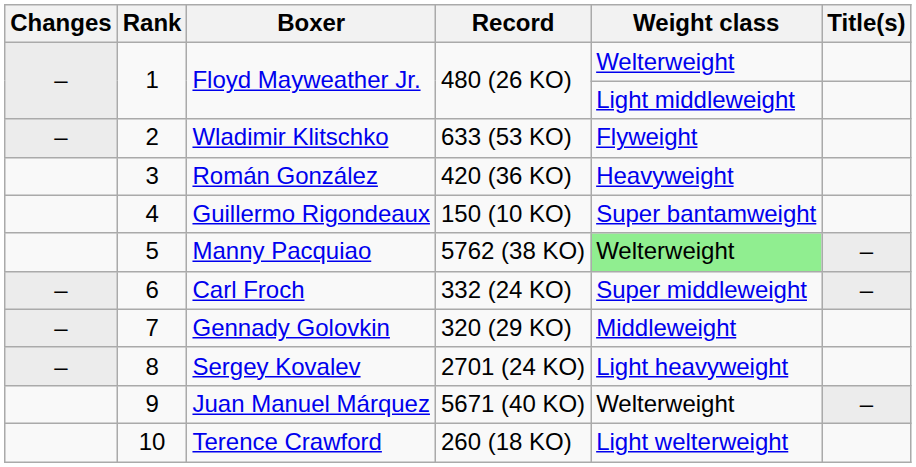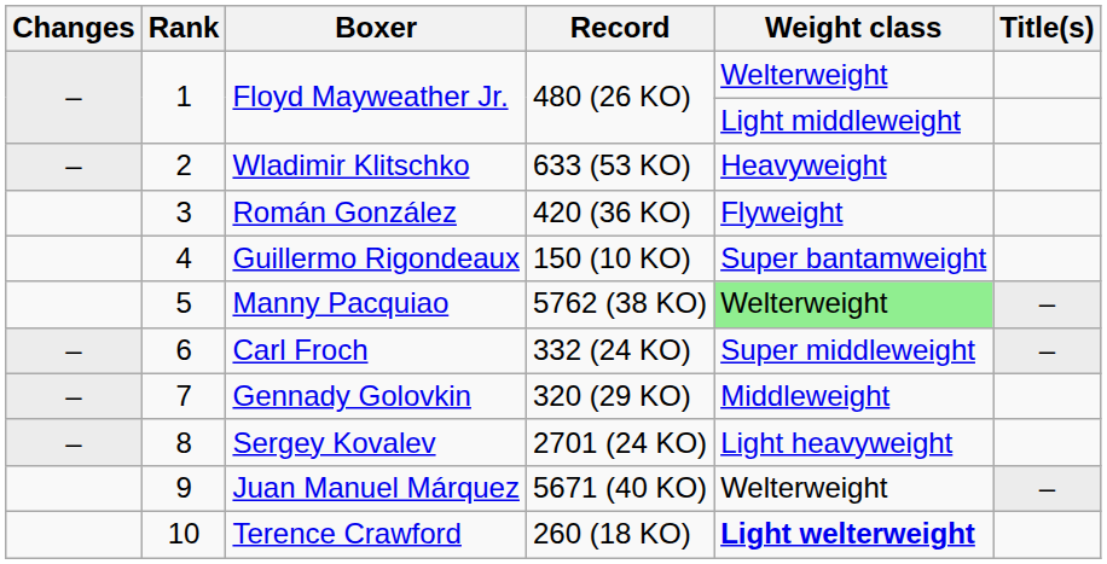 <table class="wikitable ">
 <tr>
 <th>Changes</th>
 <th>Rank</th>
 <th>Boxer</th>
 <th>Record</th>
 <th>Weight class</th>
 <th>Title(s)</th>
 </tr>
 <tr>
 <td rowspan=2 align=center bgcolor=#ECECEC>–</td>
 <td rowspan=2 align=center>1</td>
 <td rowspan=2><a href='#'>Floyd Mayweather Jr.</a></td>
 <td rowspan=2>480 (26 KO)</td>
 <td><a href='#'>Welterweight</a></td>
 <td></td>
 </tr>
 <tr>
 <td><a href='#'>Light middleweight</a></td>
 <td></td>
 </tr>
 <tr>
 <td align=center bgcolor=#ECECEC>–</td>
 <td align=center>2</td>
 <td><a href='#'>Wladimir Klitschko</a></td>
 <td>633 (53 KO)</td>
-<td><a href='#'>Flyweight</a></td>
+<td><a href='#'>Heavyweight</a></td>
 <td></td>
 </tr>
 <tr>
 <td align=center></td>
 <td align=center>3</td>
 <td><a href='#'>Román González</a></td>
 <td>420 (36 KO)</td>
-<td><a href='#'>Heavyweight</a></td>
+<td><a href='#'>Flyweight</a></td>
 <td></td>
 </tr>
 <tr>
 <td align=center></td>
 <td align=center>4</td>
 <td><a href='#'>Guillermo Rigondeaux</a></td>
 <td>150 (10 KO)</td>
 <td><a href='#'>Super bantamweight</a></td>
 <td></td>
 </tr>
 <tr>
 <td align=center></td>
 <td align=center>5</td>
 <td><a href='#'>Manny Pacquiao</a></td>
 <td>5762 (38 KO)</td>
 <td style="background: lightgreen;">Welterweight</td>
 <td align=center bgcolor=#ECECEC data-sort-value="Z">–</td>
 </tr>
 <tr>
 <td align=center bgcolor=#ECECEC>–</td>
 <td align=center>6</td>
 <td><a href='#'>Carl Froch</a></td>
 <td>332 (24 KO)</td>
 <td><a href='#'>Super middleweight</a></td>
 <td align=center bgcolor=#ECECEC data-sort-value="Z">–</td>
 </tr>
 <tr>
 <td align=center bgcolor=#ECECEC>–</td>
 <td align=center>7</td>
 <td><a href='#'>Gennady Golovkin</a></td>
 <td>320 (29 KO)</td>
 <td><a href='#'>Middleweight</a></td>
 <td></td>
 </tr>
 <tr>
 <td align=center bgcolor=#ECECEC>–</td>
 <td align=center>8</td>
 <td><a href='#'>Sergey Kovalev</a></td>
 <td>2701 (24 KO)</td>
 <td><a href='#'>Light heavyweight</a></td>
 <td></td>
 </tr>
 <tr>
 <td align=center></td>
 <td align=center>9</td>
 <td><a href='#'>Juan Manuel Márquez</a></td>
 <td>5671 (40 KO)</td>
 <td>Welterweight</td>
 <td align=center bgcolor=#ECECEC data-sort-value="Z">–</td>
 </tr>
 <tr>
 <td align=center></td>
 <td align=center>10</td>
 <td><a href='#'>Terence Crawford</a></td>
 <td>260 (18 KO)</td>
-<td><a href='#'>Light welterweight</a></td>
+<td><strong><a href='#'>Light welterweight</a></strong></td>
 <td></td>
 </tr>
 </table>
